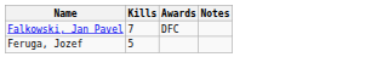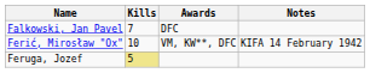 <table class=wikitable>
 <tr>
 <th>Name</th>
 <th>Kills</th>
 <th>Awards</th>
 <th>Notes</th>
 </tr>
 <tr>
 <td><a href='#'>Falkowski, Jan Pavel</a></td>
 <td>7</td>
 <td>DFC</td>
 <td></td>
 </tr>
 <tr>
+<td><a href='#'>Ferić, Mirosław "Ox"</a></td>
+<td>10</td>
+<td>VM, KW**, DFC</td>
+<td>KIFA 14 February 1942</td>
+</tr>
+<tr>
 <td>Feruga, Jozef</td>
-<td>5</td>
+<td style="background: khaki;">5</td>
 <td></td>
 <td></td>
 </tr>
 </table>
